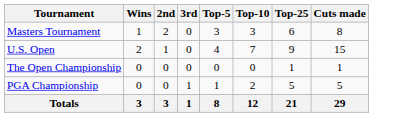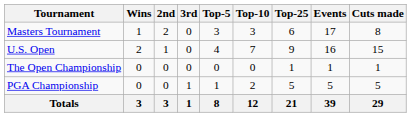 <table class=wikitable style=text-align:center>
 <tr>
 <th>Tournament</th>
 <th>Wins</th>
 <th>2nd</th>
 <th>3rd</th>
 <th>Top-5</th>
 <th>Top-10</th>
 <th>Top-25</th>
+<th>Events</th>
 <th>Cuts made</th>
 </tr>
 <tr>
 <td align=left><a href='#'>Masters Tournament</a></td>
 <td>1</td>
 <td>2</td>
 <td>0</td>
 <td>3</td>
 <td>3</td>
 <td>6</td>
+<td>17</td>
 <td>8</td>
 </tr>
 <tr>
 <td align=left><a href='#'>U.S. Open</a></td>
 <td>2</td>
 <td>1</td>
 <td>0</td>
 <td>4</td>
 <td>7</td>
 <td>9</td>
+<td>16</td>
 <td>15</td>
 </tr>
 <tr>
 <td align=left><a href='#'>The Open Championship</a></td>
 <td>0</td>
 <td>0</td>
 <td>0</td>
 <td>0</td>
 <td>0</td>
+<td>1</td>
 <td>1</td>
 <td>1</td>
 </tr>
 <tr>
 <td align=left><a href='#'>PGA Championship</a></td>
 <td>0</td>
 <td>0</td>
 <td>1</td>
 <td>1</td>
 <td>2</td>
 <td>5</td>
 <td>5</td>
+<td>5</td>
 </tr>
 <tr>
 <th>Totals</th>
 <th>3</th>
 <th>3</th>
 <th>1</th>
 <th>8</th>
 <th>12</th>
 <th>21</th>
+<th>39</th>
 <th>29</th>
 </tr>
 </table>
